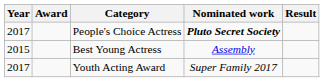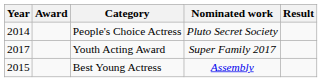 <table class="wikitable sortable">
 <tr>
 <th>Year</th>
 <th>Award</th>
 <th>Category</th>
 <th>Nominated work</th>
 <th>Result</th>
 </tr>
 <tr>
+<td>2014</td>
+<td></td>
+<td>People's Choice Actress</td>
+<td style="text-align:center;"><em>Pluto Secret Society</em></td>
+<td></td>
+</tr>
+<tr>
 <td>2017</td>
 <td></td>
-<td>People's Choice Actress</td>
-<td style="text-align:center;"><strong><em>Pluto Secret Society</em></strong></td>
+<td>Youth Acting Award</td>
+<td style="text-align:center;"><em>Super Family 2017</em></td>
 <td></td>
 </tr>
 <tr>
 <td>2015</td>
 <td></td>
 <td>Best Young Actress</td>
 <td style="text-align:center;"><em><a href='#'>Assembly</a></em></td>
 <td></td>
 </tr>
-<tr>
-<td>2017</td>
-<td></td>
-<td>Youth Acting Award</td>
-<td style="text-align:center;"><em>Super Family 2017</em></td>
-<td></td>
-</tr>
 </table>
